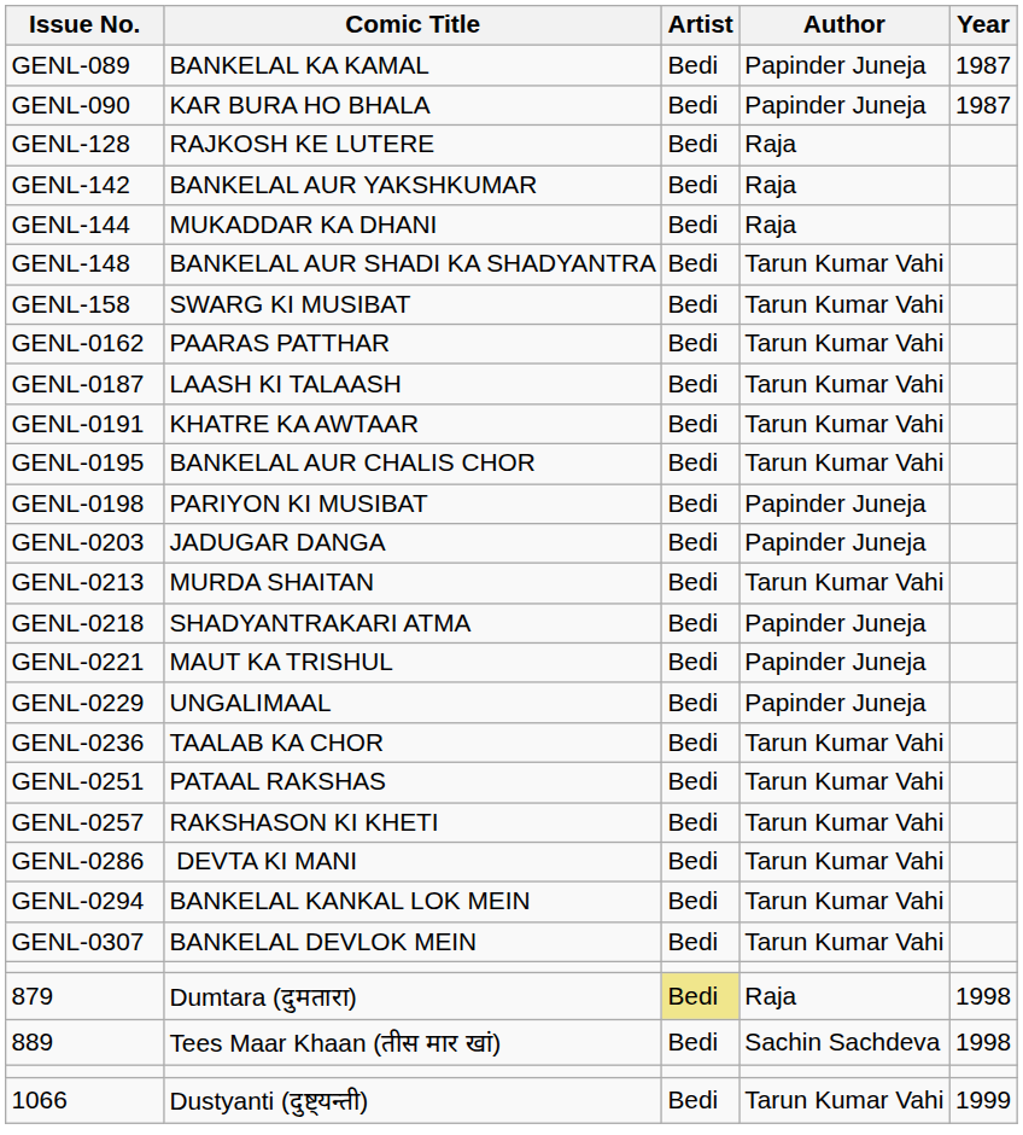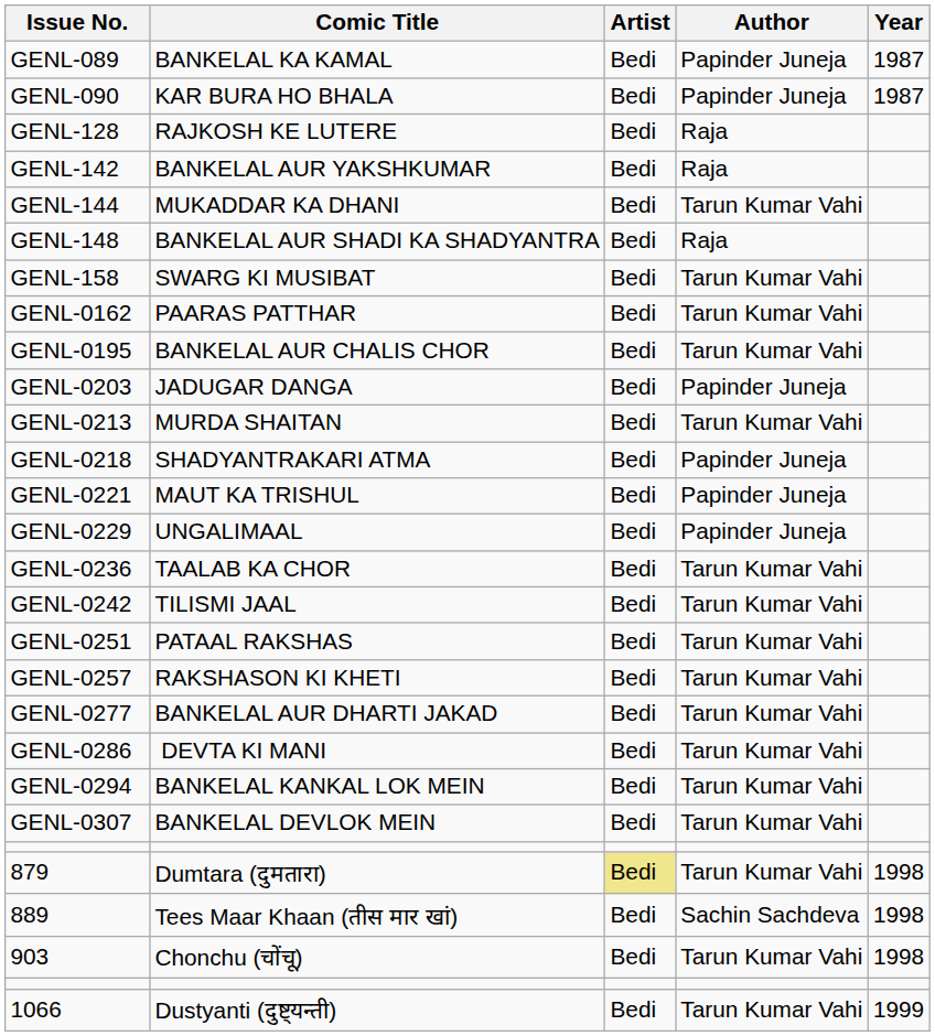 <table class="wikitable">
 <tr>
 <th>Issue No.</th>
 <th>Comic Title</th>
 <th>Artist</th>
 <th>Author</th>
 <th>Year</th>
 </tr>
 <tr>
 <td>GENL-089</td>
 <td>BANKELAL KA KAMAL</td>
 <td>Bedi</td>
 <td>Papinder Juneja</td>
 <td>1987</td>
 </tr>
 <tr>
 <td>GENL-090</td>
 <td>KAR BURA HO BHALA</td>
 <td>Bedi</td>
 <td>Papinder Juneja</td>
 <td>1987</td>
 </tr>
 <tr>
 <td>GENL-128</td>
 <td>RAJKOSH KE LUTERE</td>
 <td>Bedi</td>
 <td>Raja</td>
 <td></td>
 </tr>
 <tr>
 <td>GENL-142</td>
 <td>BANKELAL AUR YAKSHKUMAR</td>
 <td>Bedi</td>
 <td>Raja</td>
 <td></td>
 </tr>
 <tr>
 <td>GENL-144</td>
 <td>MUKADDAR KA DHANI</td>
 <td>Bedi</td>
-<td>Raja</td>
+<td>Tarun Kumar Vahi</td>
 <td></td>
 </tr>
 <tr>
 <td>GENL-148</td>
 <td>BANKELAL AUR SHADI KA SHADYANTRA</td>
 <td>Bedi</td>
-<td>Tarun Kumar Vahi</td>
+<td>Raja</td>
 <td></td>
 </tr>
 <tr>
 <td>GENL-158</td>
 <td>SWARG KI MUSIBAT</td>
 <td>Bedi</td>
 <td>Tarun Kumar Vahi</td>
 <td></td>
 </tr>
 <tr>
 <td>GENL-0162  </td>
 <td>PAARAS PATTHAR</td>
 <td>Bedi</td>
 <td>Tarun Kumar Vahi</td>
 <td></td>
 </tr>
 <tr>
-<td>GENL-0187</td>
-<td>LAASH KI TALAASH</td>
-<td>Bedi</td>
-<td>Tarun Kumar Vahi</td>
-<td></td>
-</tr>
-<tr>
-<td>GENL-0191</td>
-<td>KHATRE KA AWTAAR</td>
-<td>Bedi</td>
-<td>Tarun Kumar Vahi</td>
-<td></td>
-</tr>
-<tr>
 <td>GENL-0195</td>
 <td>BANKELAL AUR CHALIS CHOR</td>
 <td>Bedi</td>
 <td>Tarun Kumar Vahi</td>
-<td></td>
-</tr>
-<tr>
-<td>GENL-0198</td>
-<td>PARIYON KI MUSIBAT</td>
-<td>Bedi</td>
-<td>Papinder Juneja</td>
 <td></td>
 </tr>
 <tr>
 <td>GENL-0203</td>
 <td>JADUGAR DANGA</td>
 <td>Bedi</td>
 <td>Papinder Juneja</td>
 <td></td>
 </tr>
 <tr>
 <td>GENL-0213</td>
 <td>MURDA SHAITAN</td>
 <td>Bedi</td>
 <td>Tarun Kumar Vahi</td>
 <td></td>
 </tr>
 <tr>
 <td>GENL-0218</td>
 <td>SHADYANTRAKARI ATMA</td>
 <td>Bedi</td>
 <td>Papinder Juneja</td>
 <td></td>
 </tr>
 <tr>
 <td>GENL-0221</td>
 <td>MAUT KA TRISHUL</td>
 <td>Bedi</td>
 <td>Papinder Juneja</td>
 <td></td>
 </tr>
 <tr>
 <td>GENL-0229</td>
 <td>UNGALIMAAL</td>
 <td>Bedi</td>
 <td>Papinder Juneja</td>
 <td></td>
 </tr>
 <tr>
 <td>GENL-0236</td>
 <td>TAALAB KA CHOR</td>
 <td>Bedi</td>
 <td>Tarun Kumar Vahi</td>
 <td></td>
 </tr>
 <tr>
+<td>GENL-0242</td>
+<td>TILISMI JAAL</td>
+<td>Bedi</td>
+<td>Tarun Kumar Vahi</td>
+<td></td>
+</tr>
+<tr>
 <td>GENL-0251</td>
 <td>PATAAL RAKSHAS</td>
 <td>Bedi</td>
 <td>Tarun Kumar Vahi</td>
 <td></td>
 </tr>
 <tr>
 <td>GENL-0257</td>
 <td>RAKSHASON KI KHETI</td>
+<td>Bedi</td>
+<td>Tarun Kumar Vahi</td>
+<td></td>
+</tr>
+<tr>
+<td>GENL-0277</td>
+<td>BANKELAL AUR DHARTI JAKAD</td>
 <td>Bedi</td>
 <td>Tarun Kumar Vahi</td>
 <td></td>
 </tr>
 <tr>
 <td>GENL-0286</td>
 <td> DEVTA KI MANI</td>
 <td>Bedi</td>
 <td>Tarun Kumar Vahi</td>
 <td></td>
 </tr>
 <tr>
 <td>GENL-0294</td>
 <td>BANKELAL KANKAL LOK MEIN</td>
 <td>Bedi</td>
 <td>Tarun Kumar Vahi</td>
 <td></td>
 </tr>
 <tr>
 <td>GENL-0307</td>
 <td>BANKELAL DEVLOK MEIN</td>
 <td>Bedi</td>
 <td>Tarun Kumar Vahi</td>
 <td></td>
 </tr>
 <tr>
 <td></td>
 <td></td>
 <td></td>
 <td></td>
 <td></td>
 </tr>
 <tr>
 <td>879</td>
 <td>Dumtara (दुमतारा)</td>
 <td style="background: khaki;">Bedi</td>
-<td>Raja</td>
+<td>Tarun Kumar Vahi</td>
 <td>1998</td>
 </tr>
 <tr>
 <td>889</td>
 <td>Tees Maar Khaan (तीस मार खां)</td>
 <td>Bedi</td>
 <td>Sachin Sachdeva</td>
+<td>1998</td>
+</tr>
+<tr>
+<td>903</td>
+<td>Chonchu (चोंचू)</td>
+<td>Bedi</td>
+<td>Tarun Kumar Vahi</td>
 <td>1998</td>
 </tr>
 <tr>
 <td></td>
 <td></td>
 <td></td>
 <td></td>
 <td></td>
 </tr>
 <tr>
 <td>1066</td>
 <td>Dustyanti (दुष्ट्यन्ती)</td>
 <td>Bedi</td>
 <td>Tarun Kumar Vahi</td>
 <td>1999</td>
 </tr>
 </table>
